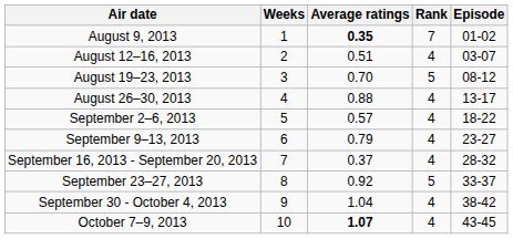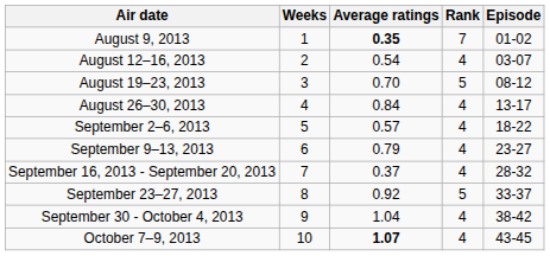 <table class="wikitable sortable mw-collapsible jquery-tablesorter" style="text-align:center">
 <tr>
 <th>Air date</th>
 <th>Weeks</th>
 <th>Average ratings</th>
 <th>Rank</th>
 <th>Episode</th>
 </tr>
 <tr>
 <td>August 9, 2013</td>
 <td>1</td>
 <td><strong><span>0.35</span></strong></td>
 <td>7</td>
 <td>01-02</td>
 </tr>
 <tr>
 <td>August 12–16, 2013</td>
 <td>2</td>
-<td>0.51</td>
+<td>0.54</td>
 <td>4</td>
 <td>03-07</td>
 </tr>
 <tr>
 <td>August 19–23, 2013</td>
 <td>3</td>
 <td>0.70</td>
 <td>5</td>
 <td>08-12</td>
 </tr>
 <tr>
 <td>August 26–30, 2013</td>
 <td>4</td>
-<td>0.88</td>
+<td>0.84</td>
 <td>4</td>
 <td>13-17</td>
 </tr>
 <tr>
 <td>September 2–6, 2013</td>
 <td>5</td>
 <td>0.57</td>
 <td>4</td>
 <td>18-22</td>
 </tr>
 <tr>
 <td>September 9–13, 2013</td>
 <td>6</td>
 <td>0.79</td>
 <td>4</td>
 <td>23-27</td>
 </tr>
 <tr>
 <td>September 16, 2013 - September 20, 2013</td>
 <td>7</td>
 <td>0.37</td>
 <td>4</td>
 <td>28-32</td>
 </tr>
 <tr>
 <td>September 23–27, 2013</td>
 <td>8</td>
 <td>0.92</td>
 <td>5</td>
 <td>33-37</td>
 </tr>
 <tr>
 <td>September 30 - October 4, 2013</td>
 <td>9</td>
 <td>1.04</td>
 <td>4</td>
 <td>38-42</td>
 </tr>
 <tr>
 <td>October 7–9, 2013</td>
 <td>10</td>
 <td><strong><span>1.07</span></strong></td>
 <td>4</td>
 <td>43-45</td>
 </tr>
 </table>
